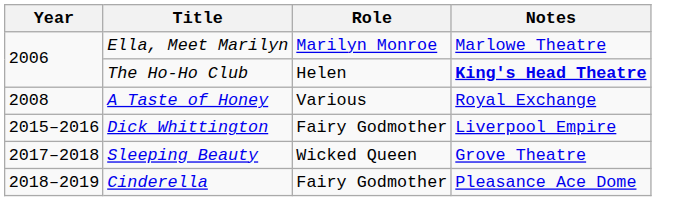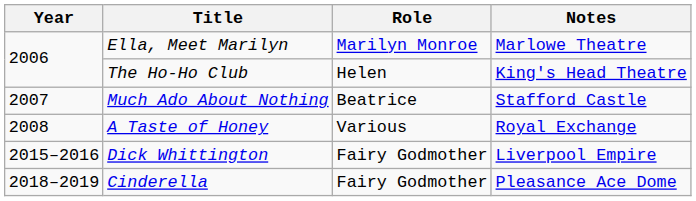 <table class="wikitable sortable">
 <tr>
 <th>Year</th>
 <th>Title</th>
 <th>Role</th>
 <th>Notes</th>
 </tr>
 <tr>
 <td rowspan=2>2006</td>
 <td><em>Ella, Meet Marilyn</em></td>
 <td><a href='#'>Marilyn Monroe</a></td>
 <td><a href='#'>Marlowe Theatre</a></td>
 </tr>
 <tr>
 <td><em>The Ho-Ho Club</em></td>
 <td>Helen</td>
-<td><strong><a href='#'>King's Head Theatre</a></strong></td>
+<td><a href='#'>King's Head Theatre</a></td>
+</tr>
+<tr>
+<td>2007</td>
+<td><em><a href='#'>Much Ado About Nothing</a></em></td>
+<td>Beatrice</td>
+<td><a href='#'>Stafford Castle</a></td>
 </tr>
 <tr>
 <td>2008</td>
 <td><em><a href='#'>A Taste of Honey</a></em></td>
 <td>Various</td>
 <td><a href='#'>Royal Exchange</a></td>
 </tr>
 <tr>
 <td>2015–2016</td>
 <td><em><a href='#'>Dick Whittington</a></em></td>
 <td>Fairy Godmother</td>
 <td><a href='#'>Liverpool Empire</a></td>
 </tr>
 <tr>
-<td>2017–2018</td>
-<td><em><a href='#'>Sleeping Beauty</a></em></td>
-<td>Wicked Queen</td>
-<td><a href='#'>Grove Theatre</a></td>
-</tr>
-<tr>
 <td>2018–2019</td>
 <td><em><a href='#'>Cinderella</a></em></td>
 <td>Fairy Godmother</td>
 <td><a href='#'>Pleasance Ace Dome</a></td>
 </tr>
 </table>
